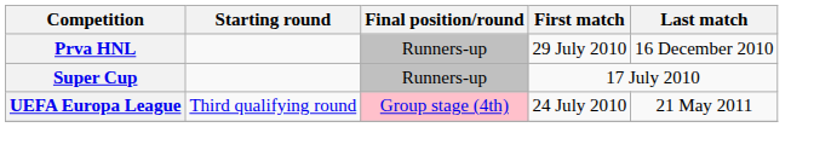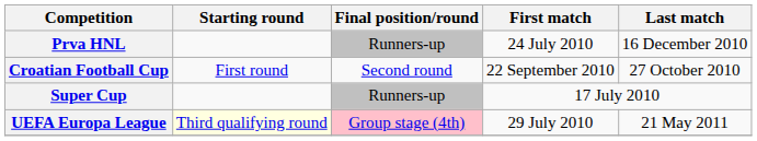 <table class="wikitable plainrowheaders" style="text-align:center;">
 <tr>
 <th scope=col>Competition</th>
 <th scope=col>Starting round</th>
 <th scope=col>Final position/round</th>
 <th scope=col>First match</th>
 <th scope=col>Last match</th>
 </tr>
 <tr>
 <th scope=row align=left><a href='#'>Prva HNL</a></th>
 <td></td>
 <td style="background: silver">Runners-up</td>
-<td>29 July 2010</td>
+<td>24 July 2010</td>
 <td>16 December 2010</td>
+</tr>
+<tr>
+<th scope=row align=left><a href='#'>Croatian Football Cup</a></th>
+<td><a href='#'>First round</a></td>
+<td><a href='#'>Second round</a></td>
+<td>22 September 2010</td>
+<td>27 October 2010</td>
 </tr>
 <tr>
 <th scope=row align=left><a href='#'>Super Cup</a></th>
 <td></td>
 <td style="background: silver">Runners-up</td>
 <td colspan="2">17 July 2010</td>
 </tr>
 <tr>
 <th scope=row align=left><a href='#'>UEFA Europa League</a></th>
-<td><a href='#'>Third qualifying round</a></td>
+<td style="background: lightyellow;"><a href='#'>Third qualifying round</a></td>
 <td style="background: pink;"><a href='#'>Group stage (4th)</a></td>
-<td>24 July 2010</td>
+<td>29 July 2010</td>
 <td>21 May 2011</td>
 </tr>
 <tr>
 </tr>
 </table>
